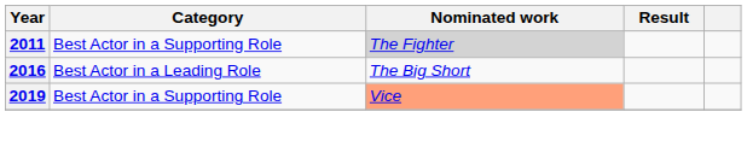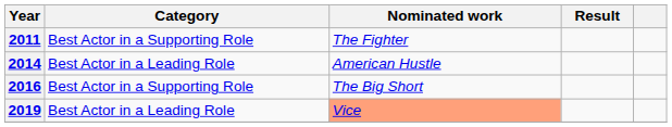 <table class="wikitable sortable">
 <tr>
 <th style="width:6%;" scope="col">Year</th>
 <th style="width:43%;" scope="col">Category</th>
 <th style="width:35%;" scope="col">Nominated work</th>
 <th style="width:11%;" scope="col">Result</th>
 <th style="width:5%;" scope="col" class="unsortable"></th>
 </tr>
 <tr>
 <th scope="row" style="text-align:center;"><a href='#'>2011</a></th>
 <td><a href='#'>Best Actor in a Supporting Role</a></td>
-<td style="background: lightgrey;"><em><a href='#'>The Fighter</a></em></td>
+<td><em><a href='#'>The Fighter</a></em></td>
+<td></td>
+<td style="text-align:center;"></td>
+</tr>
+<tr>
+<th scope="row" style="text-align:center;"><a href='#'>2014</a></th>
+<td><a href='#'>Best Actor in a Leading Role</a></td>
+<td><em><a href='#'>American Hustle</a></em></td>
 <td></td>
 <td style="text-align:center;"></td>
 </tr>
 <tr>
 <th scope="row" style="text-align:center;"><a href='#'>2016</a></th>
-<td><a href='#'>Best Actor in a Leading Role</a></td>
+<td><a href='#'>Best Actor in a Supporting Role</a></td>
 <td><em><a href='#'>The Big Short</a></em></td>
 <td></td>
 <td style="text-align:center;"></td>
 </tr>
 <tr>
 <th scope="row" style="text-align:center;"><a href='#'>2019</a></th>
-<td><a href='#'>Best Actor in a Supporting Role</a></td>
+<td><a href='#'>Best Actor in a Leading Role</a></td>
 <td style="background: lightsalmon;"><em><a href='#'>Vice</a></em></td>
 <td></td>
 <td style="text-align:center;"></td>
 </tr>
 <tr>
 </tr>
 </table>
